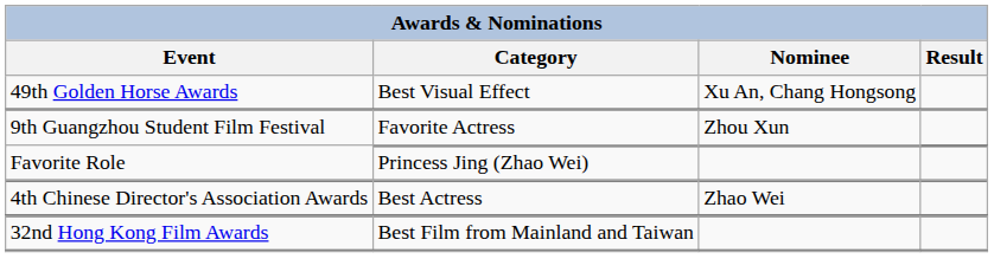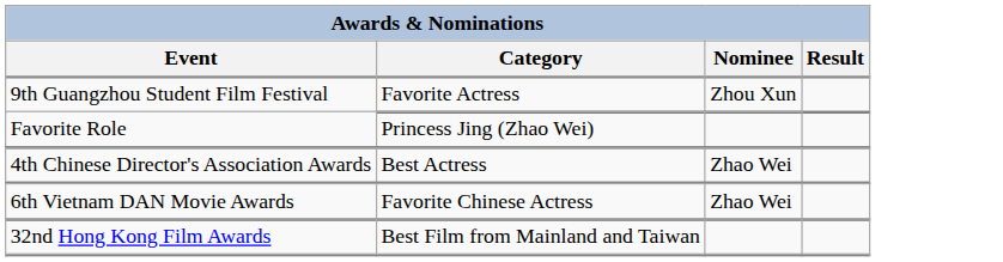 <table class="wikitable" style="font-size:90%;">
 <tr>
 <th colspan="4" style="background:LightSteelBlue;">Awards & Nominations</th>
 </tr>
 <tr>
 <th>Event</th>
 <th>Category</th>
 <th>Nominee</th>
 <th>Result</th>
-</tr>
-<tr>
-<td rowspan=1>49th <a href='#'>Golden Horse Awards</a></td>
-<td>Best Visual Effect</td>
-<td>Xu An, Chang Hongsong</td>
-<td></td>
 </tr>
 <tr style="border-top:2px solid gray;">
 </tr>
 <tr>
 <td rowspan=2>9th Guangzhou Student Film Festival</td>
 <td>Favorite Actress</td>
 <td>Zhou Xun</td>
 <td></td>
 </tr>
 <tr style="border-top:2px solid gray;">
 </tr>
 <tr>
 <td>Favorite Role</td>
 <td>Princess Jing (Zhao Wei)</td>
 <td></td>
 </tr>
 <tr style="border-top:2px solid gray;">
 </tr>
 <tr>
 <td rowspan=1>4th Chinese Director's Association Awards</td>
 <td>Best Actress</td>
 <td>Zhao Wei</td>
 <td></td>
 </tr>
 <tr style="border-top:2px solid gray;">
 </tr>
+<tr>
+<td>6th Vietnam DAN Movie Awards</td>
+<td>Favorite Chinese Actress</td>
+<td>Zhao Wei</td>
+<td></td>
+</tr>
 <tr style="border-top:2px solid gray;">
 </tr>
 <tr>
 <td>32nd <a href='#'>Hong Kong Film Awards</a></td>
 <td>Best Film from Mainland and Taiwan</td>
 <td></td>
 <td></td>
 </tr>
 <tr style="border-top:2px solid gray;">
 </tr>
 <tr>
 </tr>
 </table>
